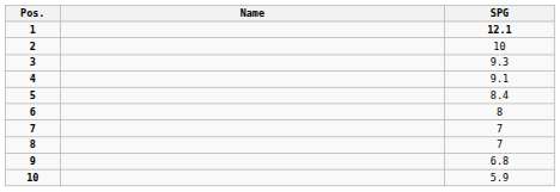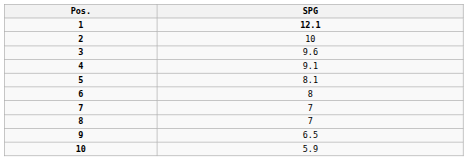 <table class="wikitable" style="width:80%;">
 <tr>
 <th style="width:10%;">Pos.</th>
-<th style="width:70%;">Name</th>
 <th style="width:20%;">SPG</th>
 </tr>
 <tr>
 <td align=center><strong>1</strong></td>
-<td><strong></strong></td>
 <td align=center><strong>12.1</strong></td>
 </tr>
 <tr>
 <td align=center><strong>2</strong></td>
-<td></td>
 <td align=center>10</td>
 </tr>
 <tr>
 <td align=center><strong>3</strong></td>
-<td></td>
-<td align=center>9.3</td>
+<td align=center>9.6</td>
 </tr>
 <tr>
 <td align=center><strong>4</strong></td>
-<td></td>
 <td align=center>9.1</td>
 </tr>
 <tr>
 <td align=center><strong>5</strong></td>
-<td></td>
-<td align=center>8.4</td>
+<td align=center>8.1</td>
 </tr>
 <tr>
 <td align=center><strong>6</strong></td>
-<td></td>
 <td align=center>8</td>
 </tr>
 <tr>
 <td align=center><strong>7</strong></td>
-<td></td>
 <td align=center>7</td>
 </tr>
 <tr>
 <td align=center><strong>8</strong></td>
-<td></td>
 <td align=center>7</td>
 </tr>
 <tr>
 <td align=center><strong>9</strong></td>
-<td></td>
-<td align=center>6.8</td>
+<td align=center>6.5</td>
 </tr>
 <tr>
 <td align=center><strong>10</strong></td>
-<td></td>
 <td align=center>5.9</td>
 </tr>
 </table>
